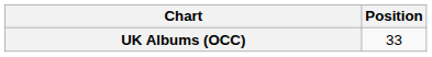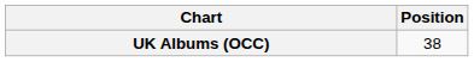 <table class="wikitable sortable plainrowheaders" style="text-align:center">
 <tr>
 <th scope="col" style="width:24em;">Chart</th>
 <th scope="col">Position</th>
 </tr>
 <tr>
 <th scope="row">UK Albums (OCC)</th>
-<td>33</td>
+<td>38</td>
 </tr>
 </table>
